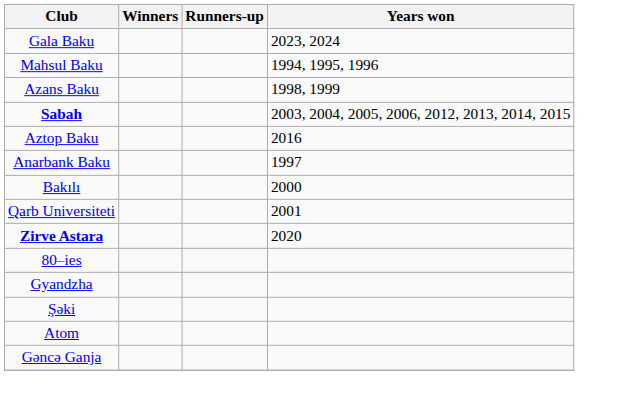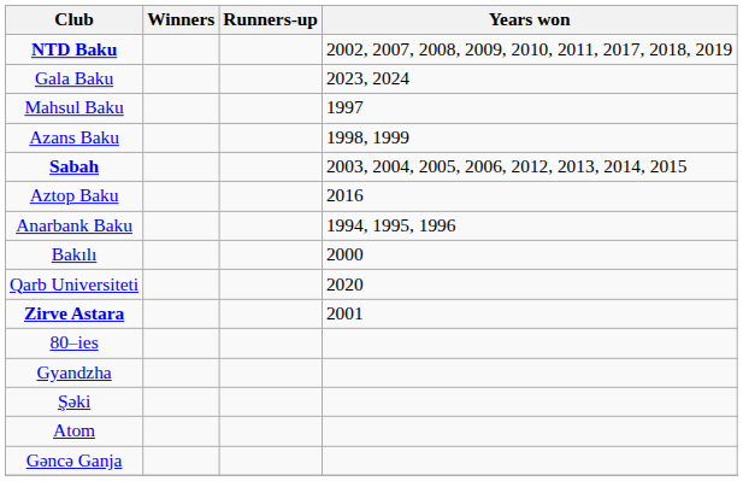 <table class="wikitable sortable">
 <tr>
 <th>Club</th>
 <th>Winners</th>
 <th>Runners-up</th>
 <th>Years won</th>
+</tr>
+<tr>
+<td align=center><strong><a href='#'>NTD Baku</a></strong></td>
+<td></td>
+<td></td>
+<td>2002, 2007, 2008, 2009, 2010, 2011, 2017, 2018, 2019</td>
 </tr>
 <tr>
 <td align=center><a href='#'>Gala Baku</a></td>
 <td></td>
 <td></td>
 <td>2023, 2024</td>
 </tr>
 <tr>
 <td align=center><a href='#'>Mahsul Baku</a></td>
 <td></td>
 <td></td>
-<td>1994, 1995, 1996</td>
+<td>1997</td>
 </tr>
 <tr>
 <td align=center><a href='#'>Azans Baku</a></td>
 <td></td>
 <td></td>
 <td>1998, 1999</td>
 </tr>
 <tr>
 <td align=center><strong><a href='#'>Sabah</a></strong></td>
 <td></td>
 <td></td>
 <td>2003, 2004, 2005, 2006, 2012, 2013, 2014, 2015</td>
 </tr>
 <tr>
 <td align=center><a href='#'>Aztop Baku</a></td>
 <td></td>
 <td></td>
 <td>2016</td>
 </tr>
 <tr>
 <td align=center><a href='#'>Anarbank Baku</a></td>
 <td></td>
 <td></td>
-<td>1997</td>
+<td>1994, 1995, 1996</td>
 </tr>
 <tr>
 <td align=center><a href='#'>Bakılı</a></td>
 <td></td>
 <td></td>
 <td>2000</td>
 </tr>
 <tr>
 <td align=center><a href='#'>Qarb Universiteti</a></td>
 <td></td>
 <td></td>
-<td>2001</td>
+<td>2020</td>
 </tr>
 <tr>
 <td align=center><strong><a href='#'>Zirve Astara</a></strong></td>
 <td></td>
 <td></td>
-<td>2020</td>
+<td>2001</td>
 </tr>
 <tr>
 <td align=center><a href='#'>80–ies</a></td>
 <td></td>
 <td></td>
 <td></td>
 </tr>
 <tr>
 <td align=center><a href='#'>Gyandzha</a></td>
 <td></td>
 <td></td>
 <td></td>
 </tr>
 <tr>
 <td align=center><a href='#'>Şəki</a></td>
 <td></td>
 <td></td>
 <td></td>
 </tr>
 <tr>
 <td align=center><a href='#'>Atom</a></td>
 <td></td>
 <td></td>
 <td></td>
 </tr>
 <tr>
 <td align=center><a href='#'>Gəncə Ganja</a></td>
 <td></td>
 <td></td>
 <td></td>
 </tr>
 <tr>
 </tr>
 </table>
